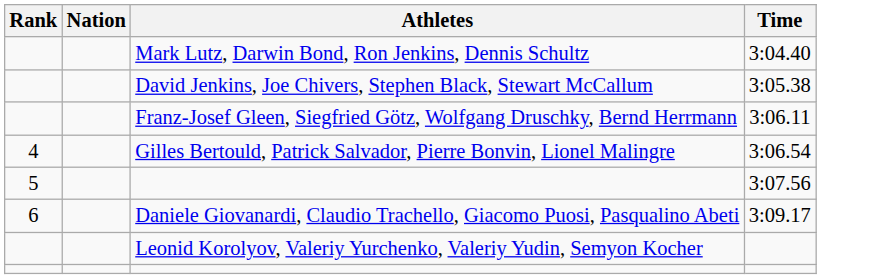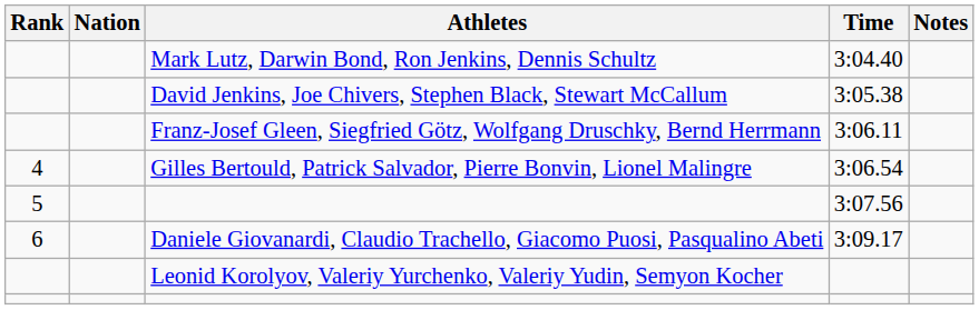 <table class="wikitable sortable" style="text-align:center">
 <tr>
 <th>Rank</th>
 <th>Nation</th>
 <th>Athletes</th>
 <th>Time</th>
+<th>Notes</th>
 </tr>
 <tr>
 <td></td>
 <td align=left></td>
 <td align=left><a href='#'>Mark Lutz</a>, <a href='#'>Darwin Bond</a>, <a href='#'>Ron Jenkins</a>, <a href='#'>Dennis Schultz</a></td>
 <td>3:04.40</td>
+<td></td>
 </tr>
 <tr>
 <td></td>
 <td align=left></td>
 <td align=left><a href='#'>David Jenkins</a>, <a href='#'>Joe Chivers</a>, <a href='#'>Stephen Black</a>, <a href='#'>Stewart McCallum</a></td>
 <td>3:05.38</td>
+<td></td>
 </tr>
 <tr>
 <td></td>
 <td align=left></td>
 <td align=left><a href='#'>Franz-Josef Gleen</a>, <a href='#'>Siegfried Götz</a>, <a href='#'>Wolfgang Druschky</a>, <a href='#'>Bernd Herrmann</a></td>
 <td>3:06.11</td>
+<td></td>
 </tr>
 <tr>
 <td>4</td>
 <td align=left></td>
 <td align=left><a href='#'>Gilles Bertould</a>, <a href='#'>Patrick Salvador</a>, <a href='#'>Pierre Bonvin</a>, <a href='#'>Lionel Malingre</a></td>
 <td>3:06.54</td>
+<td></td>
 </tr>
 <tr>
 <td>5</td>
 <td align=left></td>
 <td align=left></td>
 <td>3:07.56</td>
+<td></td>
 </tr>
 <tr>
 <td>6</td>
 <td align=left></td>
 <td align=left><a href='#'>Daniele Giovanardi</a>, <a href='#'>Claudio Trachello</a>, <a href='#'>Giacomo Puosi</a>, <a href='#'>Pasqualino Abeti</a></td>
 <td>3:09.17</td>
+<td></td>
 </tr>
 <tr>
 <td></td>
 <td align=left></td>
 <td align=left><a href='#'>Leonid Korolyov</a>, <a href='#'>Valeriy Yurchenko</a>, <a href='#'>Valeriy Yudin</a>, <a href='#'>Semyon Kocher</a></td>
+<td></td>
 <td></td>
 </tr>
 <tr>
 <td></td>
 <td align=left></td>
 <td align=left></td>
 <td></td>
+<td></td>
 </tr>
 </table>
